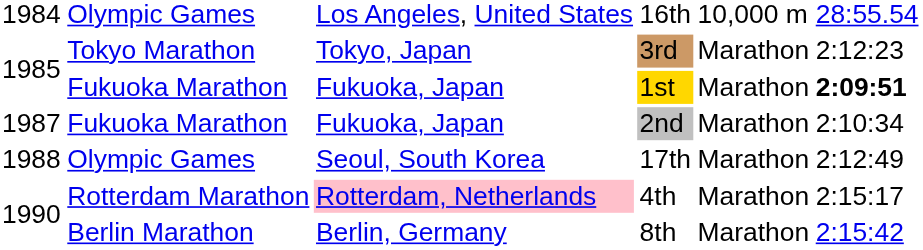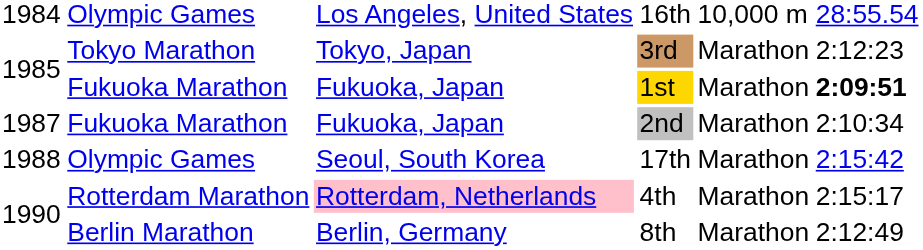 <table>
 <tr>
 <td>1984</td>
 <td><a href='#'>Olympic Games</a></td>
 <td><a href='#'>Los Angeles</a>, <a href='#'>United States</a></td>
 <td>16th</td>
 <td>10,000 m</td>
 <td><a href='#'>28:55.54</a></td>
 </tr>
 <tr>
 <td rowspan=2>1985</td>
 <td><a href='#'>Tokyo Marathon</a></td>
 <td><a href='#'>Tokyo, Japan</a></td>
 <td bgcolor="cc9966">3rd</td>
 <td>Marathon</td>
 <td>2:12:23</td>
 </tr>
 <tr>
 <td><a href='#'>Fukuoka Marathon</a></td>
 <td><a href='#'>Fukuoka, Japan</a></td>
 <td bgcolor="gold">1st</td>
 <td>Marathon</td>
 <td><strong>2:09:51</strong></td>
 </tr>
 <tr>
 <td>1987</td>
 <td><a href='#'>Fukuoka Marathon</a></td>
 <td><a href='#'>Fukuoka, Japan</a></td>
 <td bgcolor="silver">2nd</td>
 <td>Marathon</td>
 <td>2:10:34</td>
 </tr>
 <tr>
 <td>1988</td>
 <td><a href='#'>Olympic Games</a></td>
 <td><a href='#'>Seoul, South Korea</a></td>
 <td>17th</td>
 <td>Marathon</td>
-<td>2:12:49</td>
+<td><a href='#'>2:15:42</a></td>
 </tr>
 <tr>
 <td rowspan=2>1990</td>
 <td><a href='#'>Rotterdam Marathon</a></td>
 <td style="background: pink;"><a href='#'>Rotterdam, Netherlands</a></td>
 <td>4th</td>
 <td>Marathon</td>
 <td>2:15:17</td>
 </tr>
 <tr>
 <td><a href='#'>Berlin Marathon</a></td>
 <td><a href='#'>Berlin, Germany</a></td>
 <td>8th</td>
 <td>Marathon</td>
-<td><a href='#'>2:15:42</a></td>
+<td>2:12:49</td>
 </tr>
 </table>
